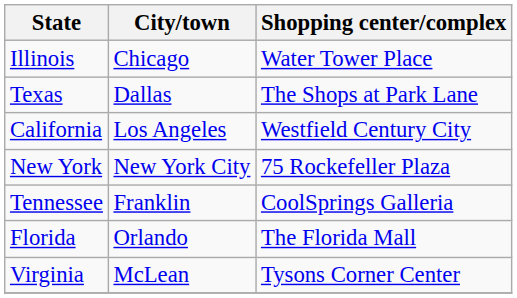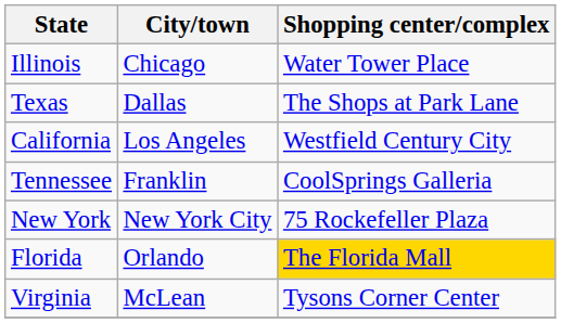 <table class="wikitable">
 <tr>
 <th>State</th>
 <th>City/town</th>
 <th>Shopping center/complex</th>
 </tr>
 <tr>
 <td><a href='#'>Illinois</a></td>
 <td><a href='#'>Chicago</a></td>
 <td><a href='#'>Water Tower Place</a></td>
 </tr>
 <tr>
 <td><a href='#'>Texas</a></td>
 <td><a href='#'>Dallas</a></td>
 <td><a href='#'>The Shops at Park Lane</a></td>
 </tr>
 <tr>
 <td><a href='#'>California</a></td>
 <td><a href='#'>Los Angeles</a></td>
 <td><a href='#'>Westfield Century City</a></td>
 </tr>
 <tr>
+<td><a href='#'>Tennessee</a></td>
+<td><a href='#'>Franklin</a></td>
+<td><a href='#'>CoolSprings Galleria</a></td>
+</tr>
+<tr>
 <td><a href='#'>New York</a></td>
 <td><a href='#'>New York City</a></td>
 <td><a href='#'>75 Rockefeller Plaza</a></td>
 </tr>
 <tr>
-<td><a href='#'>Tennessee</a></td>
-<td><a href='#'>Franklin</a></td>
-<td><a href='#'>CoolSprings Galleria</a></td>
-</tr>
-<tr>
 <td><a href='#'>Florida</a></td>
 <td><a href='#'>Orlando</a></td>
-<td><a href='#'>The Florida Mall</a></td>
+<td style="background: gold;"><a href='#'>The Florida Mall</a></td>
 </tr>
 <tr>
 <td><a href='#'>Virginia</a></td>
 <td><a href='#'>McLean</a></td>
 <td><a href='#'>Tysons Corner Center</a></td>
 </tr>
 <tr>
 </tr>
 </table>
